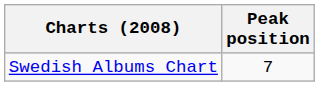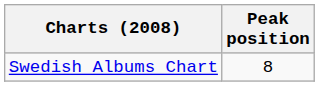 <table class="wikitable sortable">
 <tr>
 <th>Charts (2008)</th>
 <th>Peak<br>position</th>
 </tr>
 <tr>
 <td><a href='#'>Swedish Albums Chart</a></td>
-<td align="center">7</td>
+<td align="center">8</td>
 </tr>
 </table>
